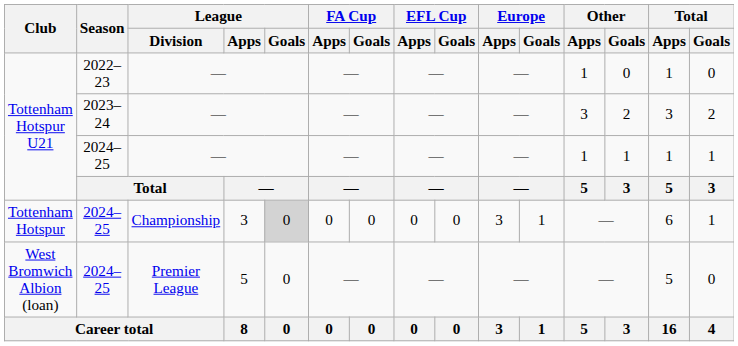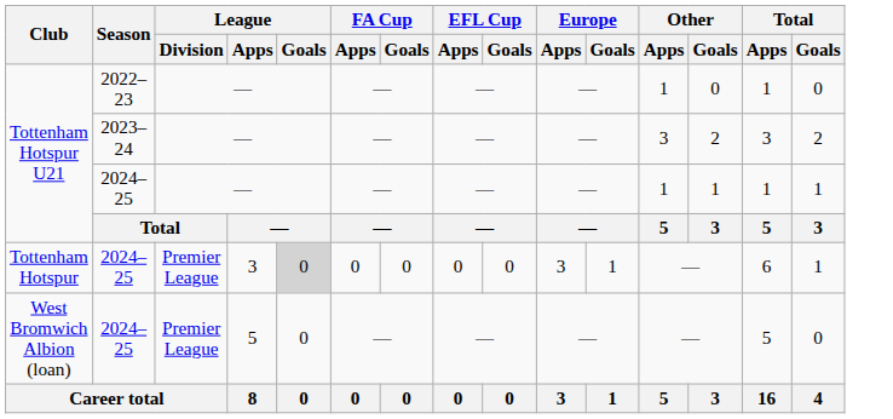 <table class="wikitable" style="text-align: center;">
 <tr>
 <th rowspan="2">Club</th>
 <th rowspan="2">Season</th>
 <th colspan="3">League</th>
 <th colspan="2"><a href='#'>FA Cup</a></th>
 <th colspan="2"><a href='#'>EFL Cup</a></th>
 <th colspan="2"><a href='#'>Europe</a></th>
 <th colspan="2">Other</th>
 <th colspan="2">Total</th>
 </tr>
 <tr>
 <th>Division</th>
 <th>Apps</th>
 <th>Goals</th>
 <th>Apps</th>
 <th>Goals</th>
 <th>Apps</th>
 <th>Goals</th>
 <th>Apps</th>
 <th>Goals</th>
 <th>Apps</th>
 <th>Goals</th>
 <th>Apps</th>
 <th>Goals</th>
 </tr>
 <tr>
 <td rowspan="4"><a href='#'>Tottenham Hotspur U21</a></td>
 <td>2022–23</td>
 <td colspan="3">—</td>
 <td colspan="2">—</td>
 <td colspan="2">—</td>
 <td colspan="2">—</td>
 <td>1</td>
 <td>0</td>
 <td>1</td>
 <td>0</td>
 </tr>
 <tr>
 <td>2023–24</td>
 <td colspan="3">—</td>
 <td colspan="2">—</td>
 <td colspan="2">—</td>
 <td colspan="2">—</td>
 <td>3</td>
 <td>2</td>
 <td>3</td>
 <td>2</td>
 </tr>
 <tr>
 <td>2024–25</td>
 <td colspan="3">—</td>
 <td colspan="2">—</td>
 <td colspan="2">—</td>
 <td colspan="2">—</td>
 <td>1</td>
 <td>1</td>
 <td>1</td>
 <td>1</td>
 </tr>
 <tr>
 <th colspan="2">Total</th>
 <th colspan="2">—</th>
 <th colspan="2">—</th>
 <th colspan="2">—</th>
 <th colspan="2">—</th>
 <th>5</th>
 <th>3</th>
 <th>5</th>
 <th>3</th>
 </tr>
 <tr>
 <td><a href='#'>Tottenham Hotspur</a></td>
 <td><a href='#'>2024–25</a></td>
-<td><a href='#'>Championship</a></td>
+<td><a href='#'>Premier League</a></td>
 <td>3</td>
 <td style="background: lightgrey;">0</td>
 <td>0</td>
 <td>0</td>
 <td>0</td>
 <td>0</td>
 <td>3</td>
 <td>1</td>
 <td colspan="2">—</td>
 <td>6</td>
 <td>1</td>
 </tr>
 <tr>
 <td><a href='#'>West Bromwich Albion</a> (loan)</td>
 <td><a href='#'>2024–25</a></td>
 <td><a href='#'>Premier League</a></td>
 <td>5</td>
 <td>0</td>
 <td colspan="2">—</td>
 <td colspan="2">—</td>
 <td colspan="2">—</td>
 <td colspan="2">—</td>
 <td>5</td>
 <td>0</td>
 </tr>
 <tr>
 <th colspan="3">Career total</th>
 <th>8</th>
 <th>0</th>
 <th>0</th>
 <th>0</th>
 <th>0</th>
 <th>0</th>
 <th>3</th>
 <th>1</th>
 <th>5</th>
 <th>3</th>
 <th>16</th>
 <th>4</th>
 </tr>
 </table>
